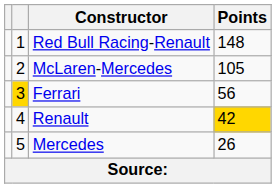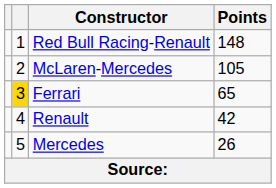 <table class="wikitable" style="font-size: 85%;">
 <tr>
 <th></th>
 <th></th>
 <th>Constructor</th>
 <th>Points</th>
 </tr>
 <tr>
 <td align="left"></td>
 <td style="text-align:center;">1</td>
 <td> <a href='#'>Red Bull Racing</a>-<a href='#'>Renault</a></td>
 <td style="text-align:left;">148</td>
 </tr>
 <tr>
 <td align="left"></td>
 <td style="text-align:center;">2</td>
 <td> <a href='#'>McLaren</a>-<a href='#'>Mercedes</a></td>
 <td style="text-align:left;">105</td>
 </tr>
 <tr>
 <td align="left"></td>
 <td style="background: gold; text-align:center;">3</td>
 <td> <a href='#'>Ferrari</a></td>
-<td style="text-align:left;">56</td>
+<td style="text-align:left;">65</td>
 </tr>
 <tr>
 <td align="left"></td>
 <td style="text-align:center;">4</td>
 <td> <a href='#'>Renault</a></td>
-<td style="background: gold; text-align:left;">42</td>
+<td style="text-align:left;">42</td>
 </tr>
 <tr>
 <td align="left"></td>
 <td style="text-align:center;">5</td>
 <td> <a href='#'>Mercedes</a></td>
 <td style="text-align:left;">26</td>
 </tr>
 <tr>
 <th colspan=4>Source: </th>
 </tr>
 </table>
